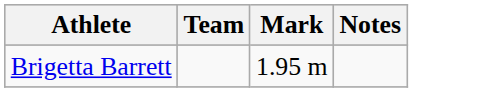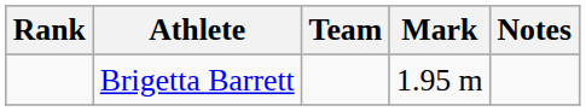 <table class="wikitable sortable">
 <tr>
+<th>Rank</th>
 <th>Athlete</th>
 <th>Team</th>
 <th>Mark</th>
 <th>Notes</th>
 </tr>
 <tr>
+<td align=center></td>
 <td><a href='#'>Brigetta Barrett</a></td>
 <td></td>
 <td>1.95 m</td>
 <td></td>
 </tr>
 </table>
